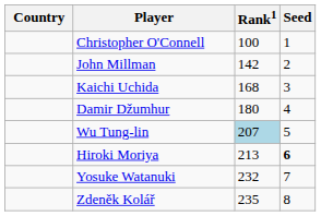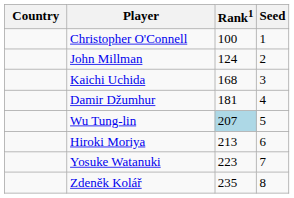 <table class="sortable wikitable">
 <tr>
 <th width="70">Country</th>
 <th width="175">Player</th>
 <th>Rank<sup>1</sup></th>
 <th>Seed</th>
 </tr>
 <tr>
 <td></td>
 <td><a href='#'>Christopher O'Connell</a></td>
 <td>100</td>
 <td>1</td>
 </tr>
 <tr>
 <td></td>
 <td><a href='#'>John Millman</a></td>
-<td>142</td>
+<td>124</td>
 <td>2</td>
 </tr>
 <tr>
 <td></td>
 <td><a href='#'>Kaichi Uchida</a></td>
 <td>168</td>
 <td>3</td>
 </tr>
 <tr>
 <td></td>
 <td><a href='#'>Damir Džumhur</a></td>
-<td>180</td>
+<td>181</td>
 <td>4</td>
 </tr>
 <tr>
 <td></td>
 <td><a href='#'>Wu Tung-lin</a></td>
 <td style="background: lightblue;">207</td>
 <td>5</td>
 </tr>
 <tr>
 <td></td>
 <td><a href='#'>Hiroki Moriya</a></td>
 <td>213</td>
-<td><strong>6</strong></td>
+<td>6</td>
 </tr>
 <tr>
 <td></td>
 <td><a href='#'>Yosuke Watanuki</a></td>
-<td>232</td>
+<td>223</td>
 <td>7</td>
 </tr>
 <tr>
 <td></td>
 <td><a href='#'>Zdeněk Kolář</a></td>
 <td>235</td>
 <td>8</td>
 </tr>
 </table>
